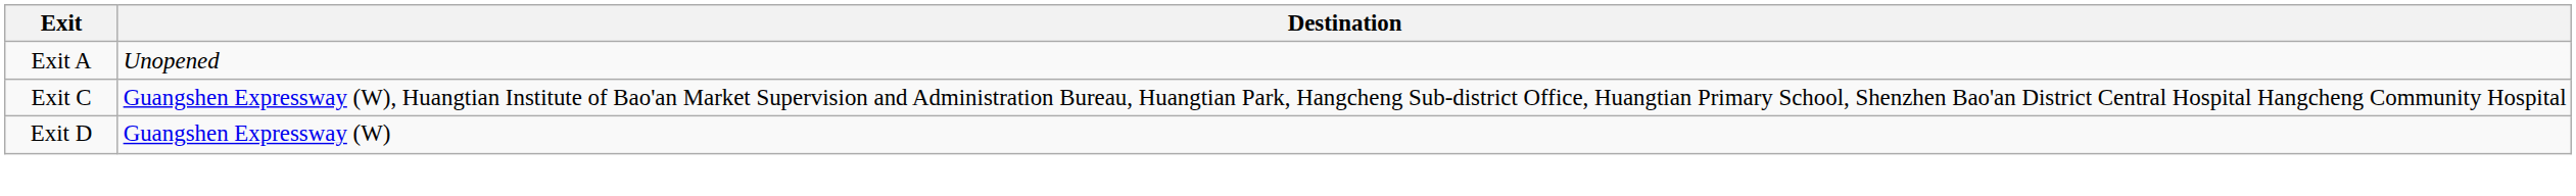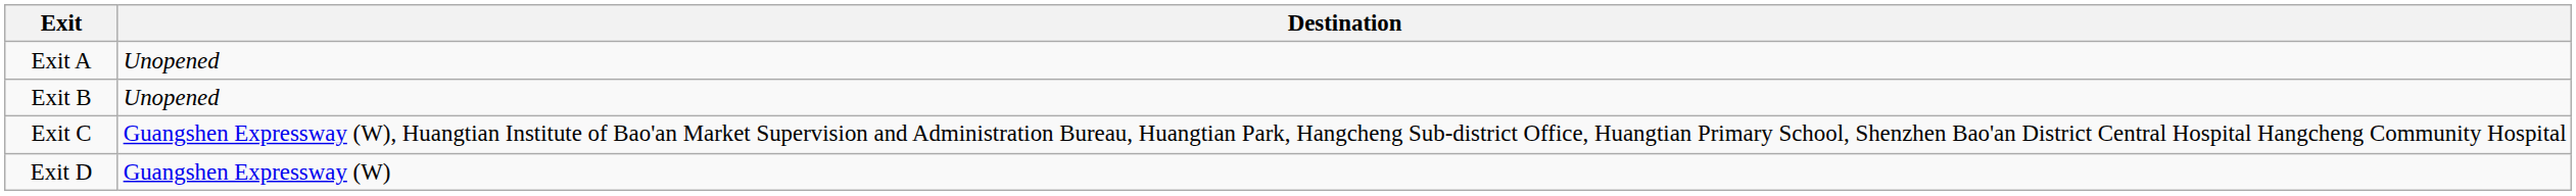 <table class="wikitable">
 <tr>
 <th style="width:70px">Exit</th>
 <th>Destination</th>
 </tr>
 <tr>
 <td align=center>Exit A</td>
+<td><em>Unopened</em></td>
+</tr>
+<tr>
+<td align=center>Exit B</td>
 <td><em>Unopened</em></td>
 </tr>
 <tr>
 <td align=center>Exit C</td>
 <td><a href='#'>Guangshen Expressway</a> (W), Huangtian Institute of Bao'an Market Supervision and Administration Bureau, Huangtian Park, Hangcheng Sub-district Office, Huangtian Primary School, Shenzhen Bao'an District Central Hospital Hangcheng Community Hospital</td>
 </tr>
 <tr>
 <td align=center>Exit D</td>
 <td><a href='#'>Guangshen Expressway</a> (W)</td>
 </tr>
 </table>
